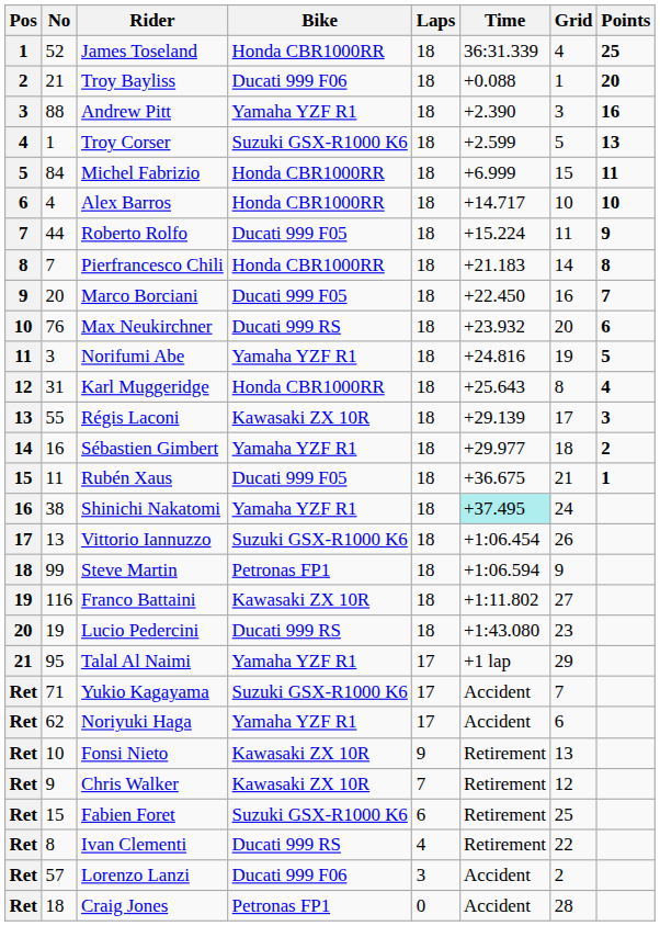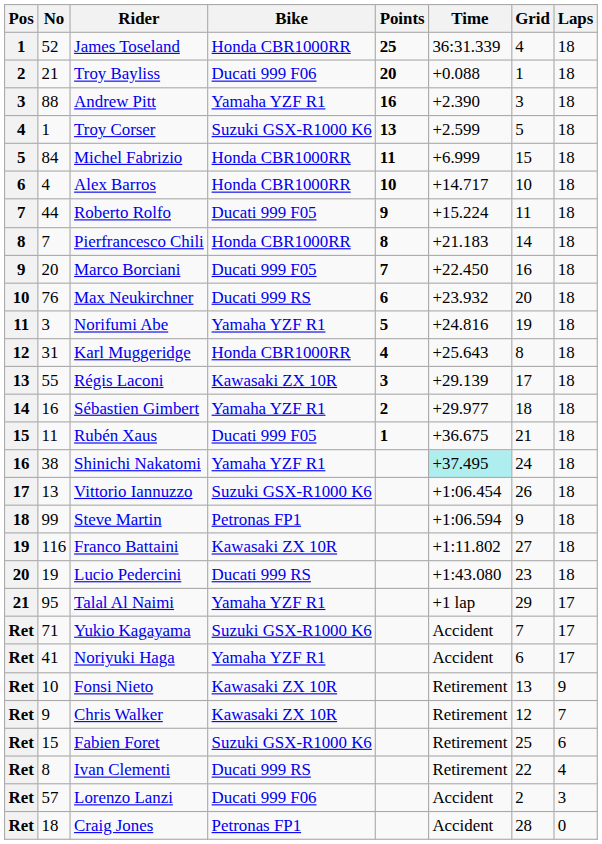 <table class="wikitable" style="font-size: 95%;">
 <tr>
 <th>Pos</th>
 <th>No</th>
 <th>Rider</th>
 <th>Bike</th>
-<th>Laps</th>
+<th>Points</th>
 <th>Time</th>
 <th>Grid</th>
-<th>Points</th>
+<th>Laps</th>
 </tr>
 <tr>
 <th>1</th>
 <td>52</td>
 <td> <a href='#'>James Toseland</a></td>
 <td><a href='#'>Honda CBR1000RR</a></td>
-<td>18</td>
+<td><strong>25</strong></td>
 <td>36:31.339</td>
 <td>4</td>
-<td><strong>25</strong></td>
+<td>18</td>
 </tr>
 <tr>
 <th>2</th>
 <td>21</td>
 <td> <a href='#'>Troy Bayliss</a></td>
 <td><a href='#'>Ducati 999 F06</a></td>
-<td>18</td>
+<td><strong>20</strong></td>
 <td>+0.088</td>
 <td>1</td>
-<td><strong>20</strong></td>
+<td>18</td>
 </tr>
 <tr>
 <th>3</th>
 <td>88</td>
 <td> <a href='#'>Andrew Pitt</a></td>
 <td><a href='#'>Yamaha YZF R1</a></td>
-<td>18</td>
+<td><strong>16</strong></td>
 <td>+2.390</td>
 <td>3</td>
-<td><strong>16</strong></td>
+<td>18</td>
 </tr>
 <tr>
 <th>4</th>
 <td>1</td>
 <td> <a href='#'>Troy Corser</a></td>
 <td><a href='#'>Suzuki GSX-R1000 K6</a></td>
-<td>18</td>
+<td><strong>13</strong></td>
 <td>+2.599</td>
 <td>5</td>
-<td><strong>13</strong></td>
+<td>18</td>
 </tr>
 <tr>
 <th>5</th>
 <td>84</td>
 <td> <a href='#'>Michel Fabrizio</a></td>
 <td><a href='#'>Honda CBR1000RR</a></td>
-<td>18</td>
+<td><strong>11</strong></td>
 <td>+6.999</td>
 <td>15</td>
-<td><strong>11</strong></td>
+<td>18</td>
 </tr>
 <tr>
 <th>6</th>
 <td>4</td>
 <td> <a href='#'>Alex Barros</a></td>
 <td><a href='#'>Honda CBR1000RR</a></td>
-<td>18</td>
+<td><strong>10</strong></td>
 <td>+14.717</td>
 <td>10</td>
-<td><strong>10</strong></td>
+<td>18</td>
 </tr>
 <tr>
 <th>7</th>
 <td>44</td>
 <td> <a href='#'>Roberto Rolfo</a></td>
 <td><a href='#'>Ducati 999 F05</a></td>
-<td>18</td>
+<td><strong>9</strong></td>
 <td>+15.224</td>
 <td>11</td>
-<td><strong>9</strong></td>
+<td>18</td>
 </tr>
 <tr>
 <th>8</th>
 <td>7</td>
 <td> <a href='#'>Pierfrancesco Chili</a></td>
 <td><a href='#'>Honda CBR1000RR</a></td>
-<td>18</td>
+<td><strong>8</strong></td>
 <td>+21.183</td>
 <td>14</td>
-<td><strong>8</strong></td>
+<td>18</td>
 </tr>
 <tr>
 <th>9</th>
 <td>20</td>
 <td> <a href='#'>Marco Borciani</a></td>
 <td><a href='#'>Ducati 999 F05</a></td>
-<td>18</td>
+<td><strong>7</strong></td>
 <td>+22.450</td>
 <td>16</td>
-<td><strong>7</strong></td>
+<td>18</td>
 </tr>
 <tr>
 <th>10</th>
 <td>76</td>
 <td> <a href='#'>Max Neukirchner</a></td>
 <td><a href='#'>Ducati 999 RS</a></td>
-<td>18</td>
+<td><strong>6</strong></td>
 <td>+23.932</td>
 <td>20</td>
-<td><strong>6</strong></td>
+<td>18</td>
 </tr>
 <tr>
 <th>11</th>
 <td>3</td>
 <td> <a href='#'>Norifumi Abe</a></td>
 <td><a href='#'>Yamaha YZF R1</a></td>
-<td>18</td>
+<td><strong>5</strong></td>
 <td>+24.816</td>
 <td>19</td>
-<td><strong>5</strong></td>
+<td>18</td>
 </tr>
 <tr>
 <th>12</th>
 <td>31</td>
 <td> <a href='#'>Karl Muggeridge</a></td>
 <td><a href='#'>Honda CBR1000RR</a></td>
-<td>18</td>
+<td><strong>4</strong></td>
 <td>+25.643</td>
 <td>8</td>
-<td><strong>4</strong></td>
+<td>18</td>
 </tr>
 <tr>
 <th>13</th>
 <td>55</td>
 <td> <a href='#'>Régis Laconi</a></td>
 <td><a href='#'>Kawasaki ZX 10R</a></td>
-<td>18</td>
+<td><strong>3</strong></td>
 <td>+29.139</td>
 <td>17</td>
-<td><strong>3</strong></td>
+<td>18</td>
 </tr>
 <tr>
 <th>14</th>
 <td>16</td>
 <td> <a href='#'>Sébastien Gimbert</a></td>
 <td><a href='#'>Yamaha YZF R1</a></td>
-<td>18</td>
+<td><strong>2</strong></td>
 <td>+29.977</td>
 <td>18</td>
-<td><strong>2</strong></td>
+<td>18</td>
 </tr>
 <tr>
 <th>15</th>
 <td>11</td>
 <td> <a href='#'>Rubén Xaus</a></td>
 <td><a href='#'>Ducati 999 F05</a></td>
-<td>18</td>
+<td><strong>1</strong></td>
 <td>+36.675</td>
 <td>21</td>
-<td><strong>1</strong></td>
+<td>18</td>
 </tr>
 <tr>
 <th>16</th>
 <td>38</td>
 <td> <a href='#'>Shinichi Nakatomi</a></td>
 <td><a href='#'>Yamaha YZF R1</a></td>
-<td>18</td>
+<td></td>
 <td style="background: paleturquoise;">+37.495</td>
 <td>24</td>
-<td></td>
+<td>18</td>
 </tr>
 <tr>
 <th>17</th>
 <td>13</td>
 <td> <a href='#'>Vittorio Iannuzzo</a></td>
 <td><a href='#'>Suzuki GSX-R1000 K6</a></td>
-<td>18</td>
+<td></td>
 <td>+1:06.454</td>
 <td>26</td>
-<td></td>
+<td>18</td>
 </tr>
 <tr>
 <th>18</th>
 <td>99</td>
 <td> <a href='#'>Steve Martin</a></td>
 <td><a href='#'>Petronas FP1</a></td>
-<td>18</td>
+<td></td>
 <td>+1:06.594</td>
 <td>9</td>
-<td></td>
+<td>18</td>
 </tr>
 <tr>
 <th>19</th>
 <td>116</td>
 <td> <a href='#'>Franco Battaini</a></td>
 <td><a href='#'>Kawasaki ZX 10R</a></td>
-<td>18</td>
+<td></td>
 <td>+1:11.802</td>
 <td>27</td>
-<td></td>
+<td>18</td>
 </tr>
 <tr>
 <th>20</th>
 <td>19</td>
 <td> <a href='#'>Lucio Pedercini</a></td>
 <td><a href='#'>Ducati 999 RS</a></td>
-<td>18</td>
+<td></td>
 <td>+1:43.080</td>
 <td>23</td>
-<td></td>
+<td>18</td>
 </tr>
 <tr>
 <th>21</th>
 <td>95</td>
 <td> <a href='#'>Talal Al Naimi</a></td>
 <td><a href='#'>Yamaha YZF R1</a></td>
-<td>17</td>
+<td></td>
 <td>+1 lap</td>
 <td>29</td>
-<td></td>
+<td>17</td>
 </tr>
 <tr>
 <th>Ret</th>
 <td>71</td>
 <td> <a href='#'>Yukio Kagayama</a></td>
 <td><a href='#'>Suzuki GSX-R1000 K6</a></td>
-<td>17</td>
+<td></td>
 <td>Accident</td>
 <td>7</td>
-<td></td>
+<td>17</td>
 </tr>
 <tr>
 <th>Ret</th>
-<td>62</td>
+<td>41</td>
 <td> <a href='#'>Noriyuki Haga</a></td>
 <td><a href='#'>Yamaha YZF R1</a></td>
-<td>17</td>
+<td></td>
 <td>Accident</td>
 <td>6</td>
-<td></td>
+<td>17</td>
 </tr>
 <tr>
 <th>Ret</th>
 <td>10</td>
 <td> <a href='#'>Fonsi Nieto</a></td>
 <td><a href='#'>Kawasaki ZX 10R</a></td>
-<td>9</td>
+<td></td>
 <td>Retirement</td>
 <td>13</td>
-<td></td>
+<td>9</td>
 </tr>
 <tr>
 <th>Ret</th>
 <td>9</td>
 <td> <a href='#'>Chris Walker</a></td>
 <td><a href='#'>Kawasaki ZX 10R</a></td>
-<td>7</td>
+<td></td>
 <td>Retirement</td>
 <td>12</td>
-<td></td>
+<td>7</td>
 </tr>
 <tr>
 <th>Ret</th>
 <td>15</td>
 <td> <a href='#'>Fabien Foret</a></td>
 <td><a href='#'>Suzuki GSX-R1000 K6</a></td>
-<td>6</td>
+<td></td>
 <td>Retirement</td>
 <td>25</td>
-<td></td>
+<td>6</td>
 </tr>
 <tr>
 <th>Ret</th>
 <td>8</td>
 <td> <a href='#'>Ivan Clementi</a></td>
 <td><a href='#'>Ducati 999 RS</a></td>
-<td>4</td>
+<td></td>
 <td>Retirement</td>
 <td>22</td>
-<td></td>
+<td>4</td>
 </tr>
 <tr>
 <th>Ret</th>
 <td>57</td>
 <td> <a href='#'>Lorenzo Lanzi</a></td>
 <td><a href='#'>Ducati 999 F06</a></td>
-<td>3</td>
+<td></td>
 <td>Accident</td>
 <td>2</td>
-<td></td>
+<td>3</td>
 </tr>
 <tr>
 <th>Ret</th>
 <td>18</td>
 <td> <a href='#'>Craig Jones</a></td>
 <td><a href='#'>Petronas FP1</a></td>
-<td>0</td>
+<td></td>
 <td>Accident</td>
 <td>28</td>
-<td></td>
+<td>0</td>
 </tr>
 </table>
